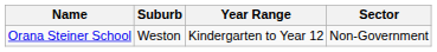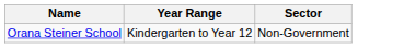 <table class="wikitable sortable">
 <tr>
 <th>Name</th>
-<th>Suburb</th>
 <th>Year Range</th>
 <th>Sector</th>
 </tr>
 <tr>
 <td><a href='#'>Orana Steiner School</a></td>
-<td>Weston</td>
 <td>Kindergarten to Year 12</td>
 <td>Non-Government</td>
 </tr>
 </table>
